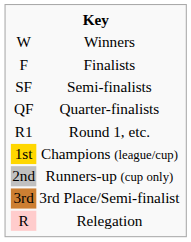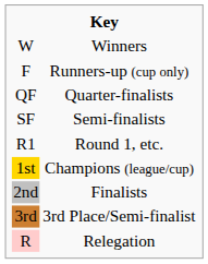 <table class="infobox" style="font-size:90%; text-align:center">
 <tr>
 <th colspan="2">Key</th>
 </tr>
 <tr>
 <td>W</td>
 <td>Winners</td>
 </tr>
 <tr>
 <td>F</td>
-<td>Finalists</td>
+<td>Runners-up <small>(cup only)</small></td>
+</tr>
+<tr>
+<td>QF</td>
+<td>Quarter-finalists</td>
 </tr>
 <tr>
 <td>SF</td>
 <td>Semi-finalists</td>
-</tr>
-<tr>
-<td>QF</td>
-<td>Quarter-finalists</td>
 </tr>
 <tr>
 <td>R1</td>
 <td>Round 1, etc.</td>
 </tr>
 <tr>
 <td bgcolor=gold>1st</td>
 <td>Champions <small>(league/cup)</small></td>
 </tr>
 <tr>
 <td bgcolor=silver>2nd</td>
-<td>Runners-up <small>(cup only)</small></td>
+<td>Finalists</td>
 </tr>
 <tr>
 <td style="background-color: #CD7F32;">3rd</td>
 <td>3rd Place/Semi-finalist</td>
 </tr>
 <tr>
 <td style="background:#fcc;">R</td>
 <td>Relegation</td>
 </tr>
 </table>
